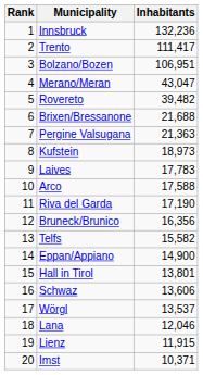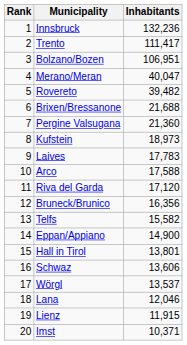 <table class="wikitable sortable zebra">
 <tr>
 <th>Rank</th>
 <th>Municipality</th>
 <th>Inhabitants</th>
 </tr>
 <tr>
 <td align="right">1</td>
 <td><a href='#'>Innsbruck</a></td>
 <td align="right">132,236</td>
 </tr>
 <tr>
 <td align="right">2</td>
 <td><a href='#'>Trento</a></td>
 <td align="right">111,417</td>
 </tr>
 <tr>
 <td align="right">3</td>
 <td><a href='#'>Bolzano/Bozen</a></td>
 <td align="right">106,951</td>
 </tr>
 <tr>
 <td align="right">4</td>
 <td><a href='#'>Merano/Meran</a></td>
-<td align="right">43,047</td>
+<td align="right">40,047</td>
 </tr>
 <tr>
 <td align="right">5</td>
 <td><a href='#'>Rovereto</a></td>
 <td align="right">39,482</td>
 </tr>
 <tr>
 <td align="right">6</td>
 <td><a href='#'>Brixen/Bressanone</a></td>
 <td align="right">21,688</td>
 </tr>
 <tr>
 <td align="right">7</td>
 <td><a href='#'>Pergine Valsugana</a></td>
-<td align="right">21,363</td>
+<td align="right">21,360</td>
 </tr>
 <tr>
 <td align="right">8</td>
 <td><a href='#'>Kufstein</a></td>
 <td align="right">18,973</td>
 </tr>
 <tr>
 <td align="right">9</td>
 <td><a href='#'>Laives</a></td>
 <td align="right">17,783</td>
 </tr>
 <tr>
 <td align="right">10</td>
 <td><a href='#'>Arco</a></td>
 <td align="right">17,588</td>
 </tr>
 <tr>
 <td align="right">11</td>
 <td><a href='#'>Riva del Garda</a></td>
-<td align="right">17,190</td>
+<td align="right">17,120</td>
 </tr>
 <tr>
 <td align="right">12</td>
 <td><a href='#'>Bruneck/Brunico</a></td>
 <td align="right">16,356</td>
 </tr>
 <tr>
 <td align="right">13</td>
 <td><a href='#'>Telfs</a></td>
 <td align="right">15,582</td>
 </tr>
 <tr>
 <td align="right">14</td>
 <td><a href='#'>Eppan/Appiano</a></td>
 <td align="right">14,900</td>
 </tr>
 <tr>
 <td align="right">15</td>
 <td><a href='#'>Hall in Tirol</a></td>
 <td align="right">13,801</td>
 </tr>
 <tr>
 <td align="right">16</td>
 <td><a href='#'>Schwaz</a></td>
 <td align="right">13,606</td>
 </tr>
 <tr>
 <td align="right">17</td>
 <td><a href='#'>Wörgl</a></td>
 <td align="right">13,537</td>
 </tr>
 <tr>
 <td align="right">18</td>
 <td><a href='#'>Lana</a></td>
 <td align="right">12,046</td>
 </tr>
 <tr>
 <td align="right">19</td>
 <td><a href='#'>Lienz</a></td>
 <td align="right">11,915</td>
 </tr>
 <tr>
 <td align="right">20</td>
 <td><a href='#'>Imst</a></td>
 <td align="right">10,371</td>
 </tr>
 </table>
